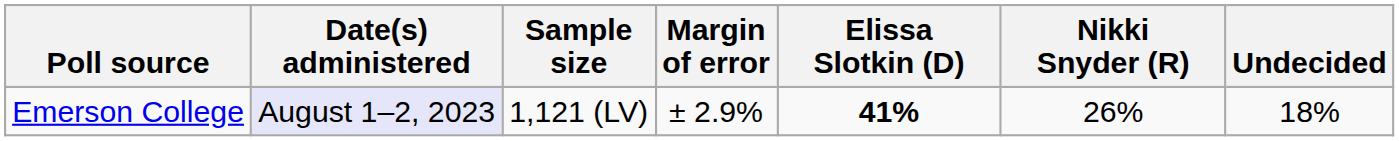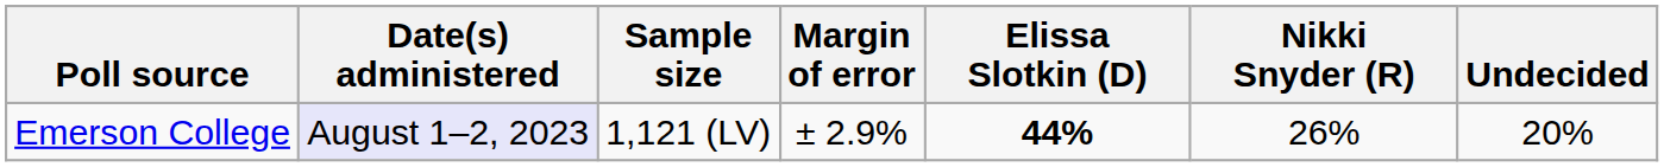 <table class="wikitable" style="font-size:90%;text-align:center;">
 <tr style="vertical-align:bottom">
 <th>Poll source</th>
 <th>Date(s)<br>administered</th>
 <th>Sample<br>size</th>
 <th>Margin<br>of error</th>
 <th style="width:100px;">Elissa<br>Slotkin (D)</th>
 <th style="width:100px;">Nikki<br>Snyder (R)</th>
 <th>Undecided</th>
 </tr>
 <tr>
 <td style="text-align:left;"><a href='#'>Emerson College</a></td>
 <td style="background: lavender;">August 1–2, 2023</td>
 <td>1,121 (LV)</td>
 <td>± 2.9%</td>
-<td><strong>41%</strong></td>
+<td><strong>44%</strong></td>
 <td>26%</td>
-<td>18%</td>
+<td>20%</td>
 </tr>
 </table>
